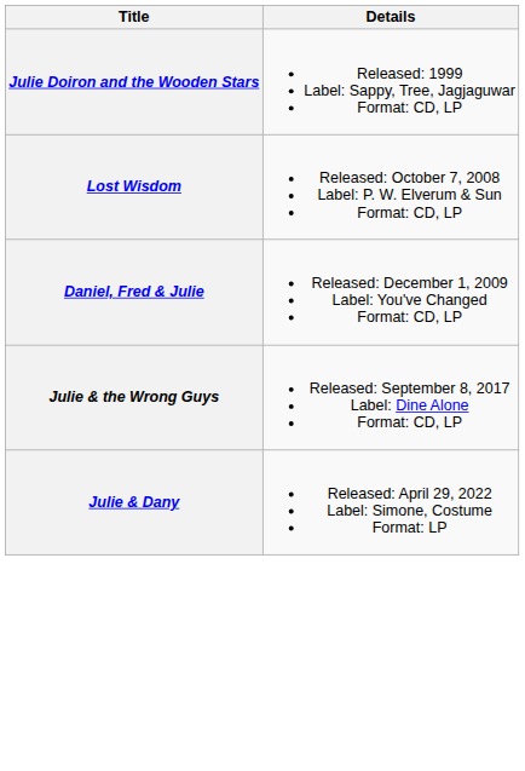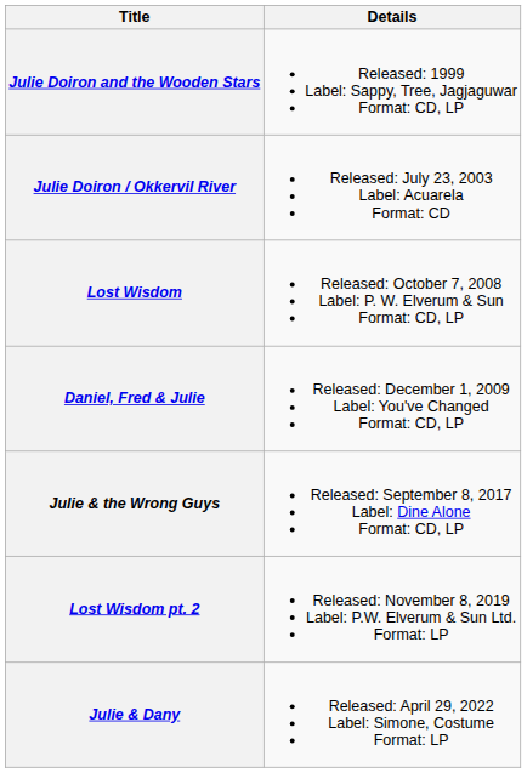 <table class="wikitable plainrowheaders" style="text-align:center;">
 <tr>
 <th scope="col">Title</th>
 <th scope="col">Details</th>
 </tr>
 <tr>
 <th scope="row"><em><a href='#'>Julie Doiron and the Wooden Stars</a></em><br></th>
 <td><br><ul><li>Released: 1999</li><li>Label: Sappy, Tree, Jagjaguwar</li><li>Format: CD, LP</li></ul></td>
+</tr>
+<tr>
+<th scope="row"><em><a href='#'>Julie Doiron / Okkervil River</a></em><br></th>
+<td><br><ul><li>Released: July 23, 2003</li><li>Label: Acuarela</li><li>Format: CD</li></ul></td>
 </tr>
 <tr>
 <th scope="row"><em><a href='#'>Lost Wisdom</a></em><br></th>
 <td><br><ul><li>Released: October 7, 2008</li><li>Label: P. W. Elverum & Sun</li><li>Format: CD, LP</li></ul></td>
 </tr>
 <tr>
 <th scope="row"><em><a href='#'>Daniel, Fred & Julie</a></em> <br></th>
 <td><br><ul><li>Released: December 1, 2009</li><li>Label: You've Changed</li><li>Format: CD, LP</li></ul></td>
 </tr>
 <tr>
 <th scope="row"><em>Julie & the Wrong Guys</em><br></th>
 <td><br><ul><li>Released: September 8, 2017</li><li>Label: <a href='#'>Dine Alone</a></li><li>Format: CD, LP</li></ul></td>
 </tr>
 <tr>
+<th scope="row"><em><a href='#'>Lost Wisdom pt. 2</a></em><br></th>
+<td><br><ul><li>Released: November 8, 2019</li><li>Label: P.W. Elverum & Sun Ltd.</li><li>Format: LP</li></ul></td>
+</tr>
+<tr>
 <th scope="row"><em><a href='#'>Julie & Dany</a></em><br></th>
 <td><br><ul><li>Released: April 29, 2022</li><li>Label: Simone, Costume</li><li>Format: LP</li></ul></td>
 </tr>
 </table>
